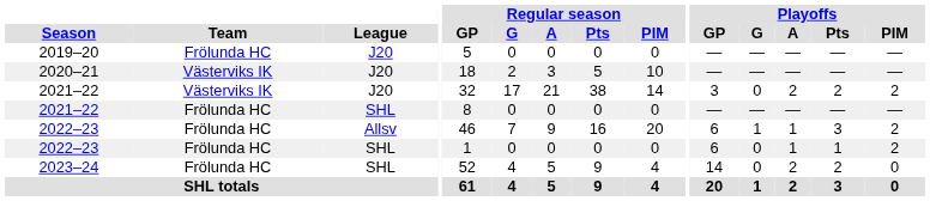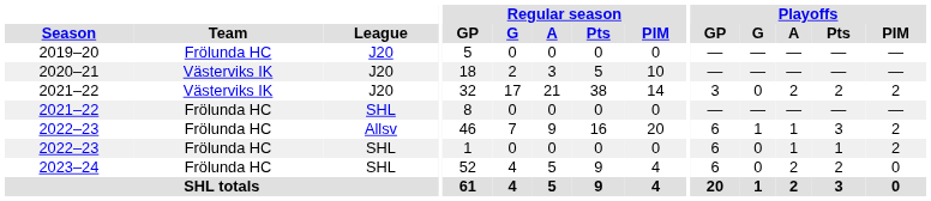 <table border="0" cellpadding="1" cellspacing="0" style="text-align:center; width:60em">
 <tr bgcolor="#e0e0e0">
 <th colspan="3" bgcolor="#ffffff"></th>
 <th rowspan="102" bgcolor="#ffffff"></th>
 <th colspan="5"><a href='#'>Regular season</a></th>
 <th rowspan="102" bgcolor="#ffffff"></th>
 <th colspan="5"><a href='#'>Playoffs</a></th>
 </tr>
 <tr bgcolor="#e0e0e0">
 <th><a href='#'>Season</a></th>
 <th>Team</th>
 <th>League</th>
 <th>GP</th>
 <th><a href='#'>G</a></th>
 <th><a href='#'>A</a></th>
 <th><a href='#'>Pts</a></th>
 <th><a href='#'>PIM</a></th>
 <th>GP</th>
 <th>G</th>
 <th>A</th>
 <th>Pts</th>
 <th>PIM</th>
 </tr>
 <tr>
 <td>2019–20</td>
 <td><a href='#'>Frölunda HC</a></td>
 <td><a href='#'>J20</a></td>
 <td>5</td>
 <td>0</td>
 <td>0</td>
 <td>0</td>
 <td>0</td>
 <td>—</td>
 <td>—</td>
 <td>—</td>
 <td>—</td>
 <td>—</td>
 </tr>
 <tr style="background:#f0f0f0;">
 <td>2020–21</td>
 <td><a href='#'>Västerviks IK</a></td>
 <td>J20</td>
 <td>18</td>
 <td>2</td>
 <td>3</td>
 <td>5</td>
 <td>10</td>
 <td>—</td>
 <td>—</td>
 <td>—</td>
 <td>—</td>
 <td>—</td>
 </tr>
 <tr>
 <td>2021–22</td>
 <td><a href='#'>Västerviks IK</a></td>
 <td>J20</td>
 <td>32</td>
 <td>17</td>
 <td>21</td>
 <td>38</td>
 <td>14</td>
 <td>3</td>
 <td>0</td>
 <td>2</td>
 <td>2</td>
 <td>2</td>
 </tr>
 <tr style="background:#f0f0f0;">
 <td><a href='#'>2021–22</a></td>
 <td>Frölunda HC</td>
 <td><a href='#'>SHL</a></td>
 <td>8</td>
 <td>0</td>
 <td>0</td>
 <td>0</td>
 <td>0</td>
 <td>—</td>
 <td>—</td>
 <td>—</td>
 <td>—</td>
 <td>—</td>
 </tr>
 <tr>
 <td><a href='#'>2022–23</a></td>
 <td>Frölunda HC</td>
 <td><a href='#'>Allsv</a></td>
 <td>46</td>
 <td>7</td>
 <td>9</td>
 <td>16</td>
 <td>20</td>
 <td>6</td>
 <td>1</td>
 <td>1</td>
 <td>3</td>
 <td>2</td>
 </tr>
 <tr style="background:#f0f0f0;">
 <td><a href='#'>2022–23</a></td>
 <td>Frölunda HC</td>
 <td>SHL</td>
 <td>1</td>
 <td>0</td>
 <td>0</td>
 <td>0</td>
 <td>0</td>
 <td>6</td>
 <td>0</td>
 <td>1</td>
 <td>1</td>
 <td>2</td>
 </tr>
 <tr>
 <td><a href='#'>2023–24</a></td>
 <td>Frölunda HC</td>
 <td>SHL</td>
 <td>52</td>
 <td>4</td>
 <td>5</td>
 <td>9</td>
 <td>4</td>
-<td>14</td>
+<td>6</td>
 <td>0</td>
 <td>2</td>
 <td>2</td>
 <td>0</td>
 </tr>
 <tr bgcolor="#e0e0e0">
 <th colspan="3">SHL totals</th>
 <th>61</th>
 <th>4</th>
 <th>5</th>
 <th>9</th>
 <th>4</th>
 <th>20</th>
 <th>1</th>
 <th>2</th>
 <th>3</th>
 <th>0</th>
 </tr>
 </table>
